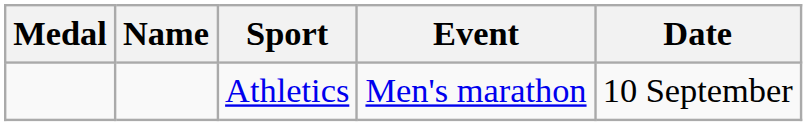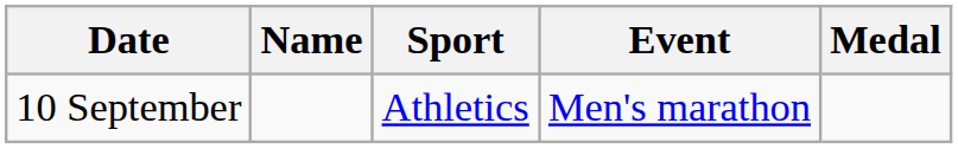 <table class="wikitable sortable" style="font-size:90%">
 <tr>
-<th>Medal</th>
+<th>Date</th>
 <th>Name</th>
 <th>Sport</th>
 <th>Event</th>
-<th>Date</th>
+<th>Medal</th>
 </tr>
 <tr>
-<td></td>
+<td>10 September</td>
 <td></td>
 <td><a href='#'>Athletics</a></td>
 <td><a href='#'>Men's marathon</a></td>
-<td>10 September</td>
+<td></td>
 </tr>
 </table>
